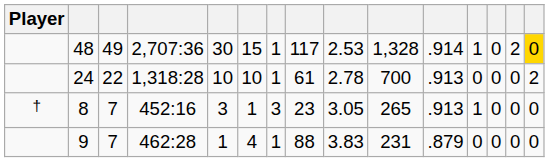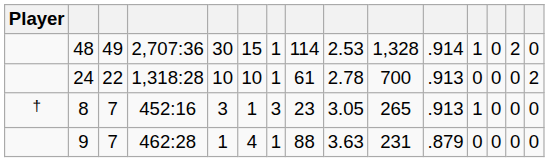 <table class="wikitable sortable" style="text-align:center;">
 <tr>
 <th>Player</th>
 <th></th>
 <th></th>
 <th></th>
 <th></th>
 <th></th>
 <th></th>
 <th></th>
 <th></th>
 <th></th>
 <th></th>
 <th></th>
 <th></th>
 <th></th>
 <th></th>
 </tr>
 <tr>
 <td></td>
 <td>48</td>
 <td>49</td>
 <td>2,707:36</td>
 <td>30</td>
 <td>15</td>
 <td>1</td>
-<td>117</td>
+<td>114</td>
 <td>2.53</td>
 <td>1,328</td>
 <td>.914</td>
 <td>1</td>
 <td>0</td>
 <td>2</td>
-<td style="background: gold;">0</td>
+<td>0</td>
 </tr>
 <tr>
 <td></td>
 <td>24</td>
 <td>22</td>
 <td>1,318:28</td>
 <td>10</td>
 <td>10</td>
 <td>1</td>
 <td>61</td>
 <td>2.78</td>
 <td>700</td>
 <td>.913</td>
 <td>0</td>
 <td>0</td>
 <td>0</td>
 <td>2</td>
 </tr>
 <tr>
 <td><sup>†</sup></td>
 <td>8</td>
 <td>7</td>
 <td>452:16</td>
 <td>3</td>
 <td>1</td>
 <td>3</td>
 <td>23</td>
 <td>3.05</td>
 <td>265</td>
 <td>.913</td>
 <td>1</td>
 <td>0</td>
 <td>0</td>
 <td>0</td>
 </tr>
 <tr>
 <td></td>
 <td>9</td>
 <td>7</td>
 <td>462:28</td>
 <td>1</td>
 <td>4</td>
 <td>1</td>
 <td>88</td>
-<td>3.83</td>
+<td>3.63</td>
 <td>231</td>
 <td>.879</td>
 <td>0</td>
 <td>0</td>
 <td>0</td>
 <td>0</td>
 </tr>
 </table>
